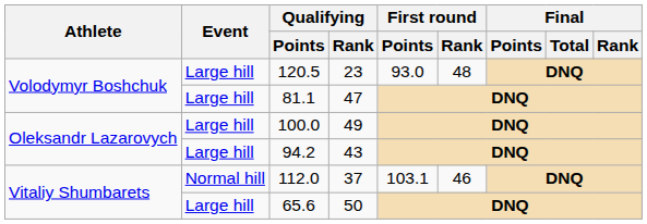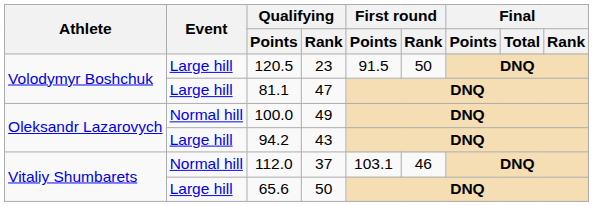 <table class="wikitable">
 <tr>
 <th rowspan="2">Athlete</th>
 <th rowspan="2">Event</th>
 <th colspan="2">Qualifying</th>
 <th colspan="2">First round</th>
 <th colspan="3">Final</th>
 </tr>
 <tr>
 <th>Points</th>
 <th>Rank</th>
 <th>Points</th>
 <th>Rank</th>
 <th>Points</th>
 <th>Total</th>
 <th>Rank</th>
 </tr>
 <tr>
 <td rowspan=2><a href='#'>Volodymyr Boshchuk</a></td>
 <td><a href='#'>Large hill</a></td>
 <td align="center">120.5</td>
 <td align="center">23</td>
-<td align="center">93.0</td>
-<td align="center">48</td>
+<td align="center">91.5</td>
+<td align="center">50</td>
 <td align="center" colspan=3 bgcolor=wheat><strong>DNQ</strong></td>
 </tr>
 <tr>
 <td><a href='#'>Large hill</a></td>
 <td align="center">81.1</td>
 <td align="center">47</td>
 <td align="center" colspan=5 bgcolor=wheat><strong>DNQ</strong></td>
 </tr>
 <tr>
 <td rowspan=2><a href='#'>Oleksandr Lazarovych</a></td>
-<td><a href='#'>Large hill</a></td>
+<td><a href='#'>Normal hill</a></td>
 <td align="center">100.0</td>
 <td align="center">49</td>
 <td align="center" colspan=5 bgcolor=wheat><strong>DNQ</strong></td>
 </tr>
 <tr>
 <td><a href='#'>Large hill</a></td>
 <td align="center">94.2</td>
 <td align="center">43</td>
 <td align="center" colspan=5 bgcolor=wheat><strong>DNQ</strong></td>
 </tr>
 <tr>
 <td rowspan=2><a href='#'>Vitaliy Shumbarets</a></td>
 <td><a href='#'>Normal hill</a></td>
 <td align="center">112.0</td>
 <td align="center">37</td>
 <td align="center">103.1</td>
 <td align="center">46</td>
 <td align="center" colspan=3 bgcolor=wheat><strong>DNQ</strong></td>
 </tr>
 <tr>
 <td><a href='#'>Large hill</a></td>
 <td align="center">65.6</td>
 <td align="center">50</td>
 <td align="center" colspan=5 bgcolor=wheat><strong>DNQ</strong></td>
 </tr>
 </table>
